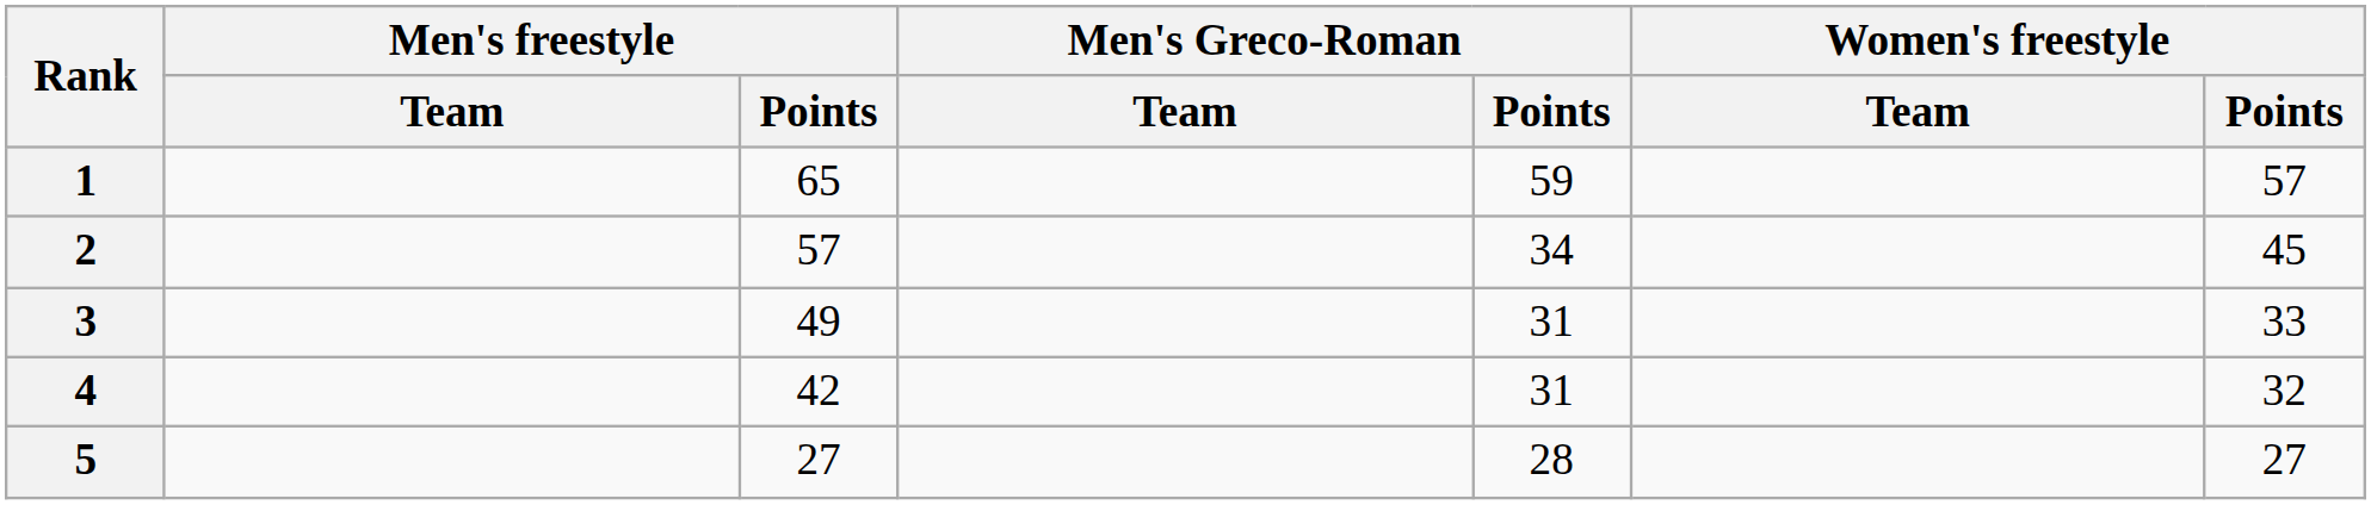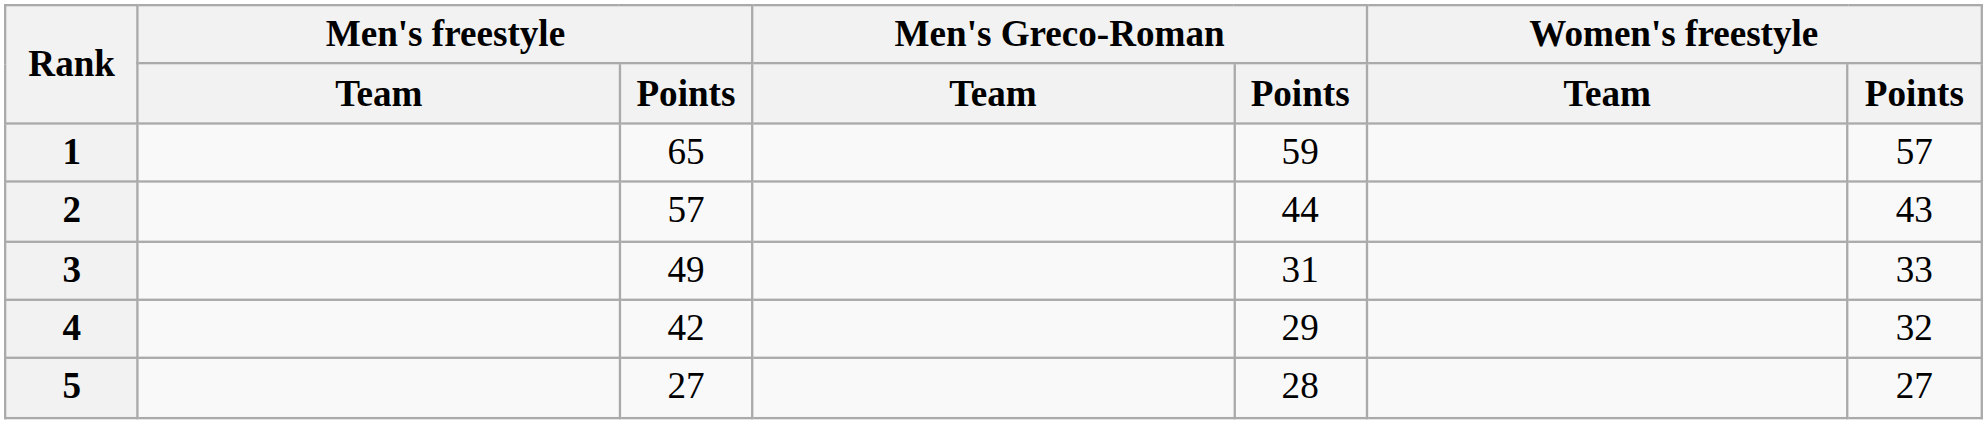 <table class="wikitable" style="text-align:center;">
 <tr>
 <th rowspan="2" width="50">Rank</th>
 <th colspan="2">Men's freestyle</th>
 <th colspan="2">Men's Greco-Roman</th>
 <th colspan="2">Women's freestyle</th>
 </tr>
 <tr>
 <th width="200">Team</th>
 <th width="50">Points</th>
 <th width="200">Team</th>
 <th width="50">Points</th>
 <th width="200">Team</th>
 <th width="50">Points</th>
 </tr>
 <tr>
 <th>1</th>
 <td align="left"></td>
 <td>65</td>
 <td align="left"></td>
 <td>59</td>
 <td align="left"></td>
 <td>57</td>
 </tr>
 <tr>
 <th>2</th>
 <td align="left"></td>
 <td>57</td>
 <td align="left"></td>
-<td>34</td>
+<td>44</td>
 <td align="left"></td>
-<td>45</td>
+<td>43</td>
 </tr>
 <tr>
 <th>3</th>
 <td align="left"></td>
 <td>49</td>
 <td align="left"></td>
 <td>31</td>
 <td align="left"></td>
 <td>33</td>
 </tr>
 <tr>
 <th>4</th>
 <td align="left"></td>
 <td>42</td>
 <td align="left"></td>
-<td>31</td>
+<td>29</td>
 <td align="left"></td>
 <td>32</td>
 </tr>
 <tr>
 <th>5</th>
 <td align="left"></td>
 <td>27</td>
 <td align="left"></td>
 <td>28</td>
 <td align="left"></td>
 <td>27</td>
 </tr>
 </table>
